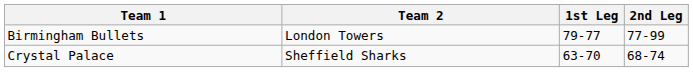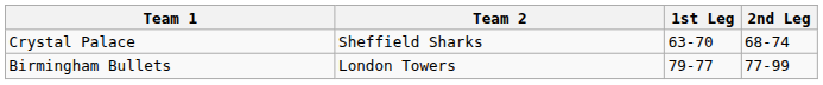 <table class="wikitable" style="font-size: 100%">
 <tr>
 <th width=280>Team 1</th>
 <th width=280>Team 2</th>
 <th width=60>1st Leg</th>
 <th width=60>2nd Leg</th>
 </tr>
 <tr>
+<td>Crystal Palace</td>
+<td>Sheffield Sharks</td>
+<td>63-70</td>
+<td>68-74</td>
+</tr>
+<tr>
 <td>Birmingham Bullets</td>
 <td>London Towers</td>
 <td>79-77</td>
 <td>77-99</td>
 </tr>
-<tr>
-<td>Crystal Palace</td>
-<td>Sheffield Sharks</td>
-<td>63-70</td>
-<td>68-74</td>
-</tr>
 </table>
